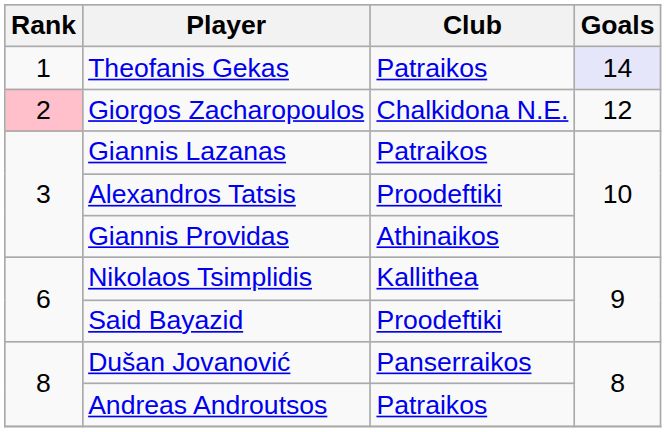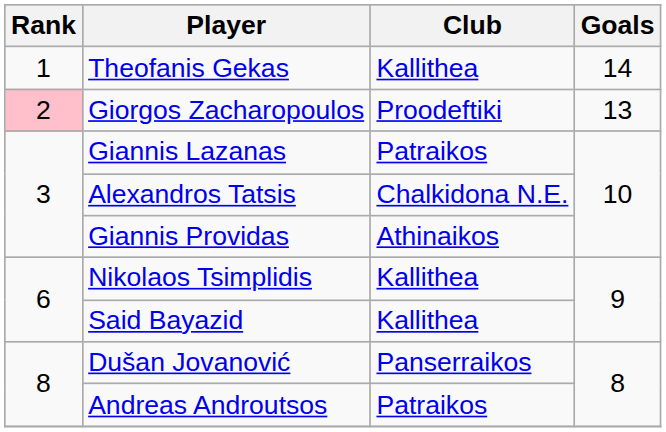 <table class="wikitable" style="text-align:center">
 <tr>
 <th>Rank</th>
 <th>Player</th>
 <th>Club</th>
 <th>Goals</th>
 </tr>
 <tr>
 <td>1</td>
 <td align="left"> <a href='#'>Theofanis Gekas</a></td>
-<td align="left"><a href='#'>Patraikos</a></td>
-<td style="background: lavender;">14</td>
+<td align="left"><a href='#'>Kallithea</a></td>
+<td>14</td>
 </tr>
 <tr>
 <td style="background: pink;">2</td>
 <td align="left"> <a href='#'>Giorgos Zacharopoulos</a></td>
-<td align="left"><a href='#'>Chalkidona N.E.</a></td>
-<td>12</td>
+<td align="left"><a href='#'>Proodeftiki</a></td>
+<td>13</td>
 </tr>
 <tr>
 <td rowspan="3">3</td>
 <td align="left"> <a href='#'>Giannis Lazanas</a></td>
 <td align="left"><a href='#'>Patraikos</a></td>
 <td rowspan="3">10</td>
 </tr>
 <tr>
 <td align="left"> <a href='#'>Alexandros Tatsis</a></td>
-<td align="left"><a href='#'>Proodeftiki</a></td>
+<td align="left"><a href='#'>Chalkidona N.E.</a></td>
 </tr>
 <tr>
 <td align="left"> <a href='#'>Giannis Providas</a></td>
 <td align="left"><a href='#'>Athinaikos</a></td>
 </tr>
 <tr>
 <td rowspan="2">6</td>
 <td align="left"> <a href='#'>Nikolaos Tsimplidis</a></td>
 <td align="left"><a href='#'>Kallithea</a></td>
 <td rowspan="2">9</td>
 </tr>
 <tr>
 <td align="left"> <a href='#'>Said Bayazid</a></td>
-<td align="left"><a href='#'>Proodeftiki</a></td>
+<td align="left"><a href='#'>Kallithea</a></td>
 </tr>
 <tr>
 <td rowspan="2">8</td>
 <td align="left"> <a href='#'>Dušan Jovanović</a></td>
 <td align="left"><a href='#'>Panserraikos</a></td>
 <td rowspan="2">8</td>
 </tr>
 <tr>
 <td align="left"> <a href='#'>Andreas Androutsos</a></td>
 <td align="left"><a href='#'>Patraikos</a></td>
 </tr>
 <tr>
 </tr>
 </table>
